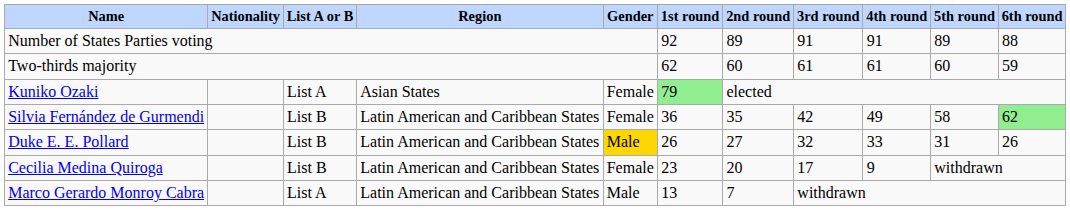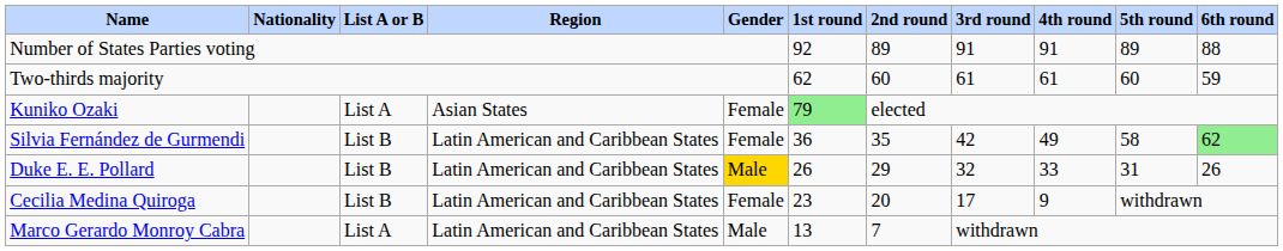 <table class="wikitable">
 <tr bgcolor=#BFD7FF align="center" style="font-size:90%;">
 <td><strong>Name</strong></td>
 <td><strong>Nationality</strong></td>
 <td><strong>List A or B</strong></td>
 <td><strong>Region</strong></td>
 <td><strong>Gender</strong></td>
 <td><strong>1st round</strong></td>
 <td><strong>2nd round</strong></td>
 <td><strong>3rd round</strong></td>
 <td><strong>4th round</strong></td>
 <td><strong>5th round</strong></td>
 <td><strong>6th round</strong></td>
 </tr>
 <tr>
 <td colspan=5>Number of States Parties voting</td>
 <td>92</td>
 <td>89</td>
 <td>91</td>
 <td>91</td>
 <td>89</td>
 <td>88</td>
 </tr>
 <tr>
 <td colspan=5>Two-thirds majority</td>
 <td>62</td>
 <td>60</td>
 <td>61</td>
 <td>61</td>
 <td>60</td>
 <td>59</td>
 </tr>
 <tr>
 <td><a href='#'>Kuniko Ozaki</a></td>
 <td></td>
 <td>List A</td>
 <td>Asian States</td>
 <td>Female</td>
 <td bgcolor="lightgreen">79</td>
 <td colspan=5>elected</td>
 </tr>
 <tr>
 <td><a href='#'>Silvia Fernández de Gurmendi</a></td>
 <td></td>
 <td>List B</td>
 <td>Latin American and Caribbean States</td>
 <td>Female</td>
 <td>36</td>
 <td>35</td>
 <td>42</td>
 <td>49</td>
 <td>58</td>
 <td bgcolor="lightgreen">62</td>
 </tr>
 <tr>
 <td><a href='#'>Duke E. E. Pollard</a></td>
 <td></td>
 <td>List B</td>
 <td>Latin American and Caribbean States</td>
 <td style="background: gold;">Male</td>
 <td>26</td>
-<td>27</td>
+<td>29</td>
 <td>32</td>
 <td>33</td>
 <td>31</td>
 <td>26</td>
 </tr>
 <tr>
 <td><a href='#'>Cecilia Medina Quiroga</a></td>
 <td></td>
 <td>List B</td>
 <td>Latin American and Caribbean States</td>
 <td>Female</td>
 <td>23</td>
 <td>20</td>
 <td>17</td>
 <td>9</td>
 <td colspan=2>withdrawn</td>
 </tr>
 <tr>
 <td><a href='#'>Marco Gerardo Monroy Cabra</a></td>
 <td></td>
 <td>List A</td>
 <td>Latin American and Caribbean States</td>
 <td>Male</td>
 <td>13</td>
 <td>7</td>
 <td colspan=4>withdrawn</td>
 </tr>
 <tr>
 </tr>
 </table>
